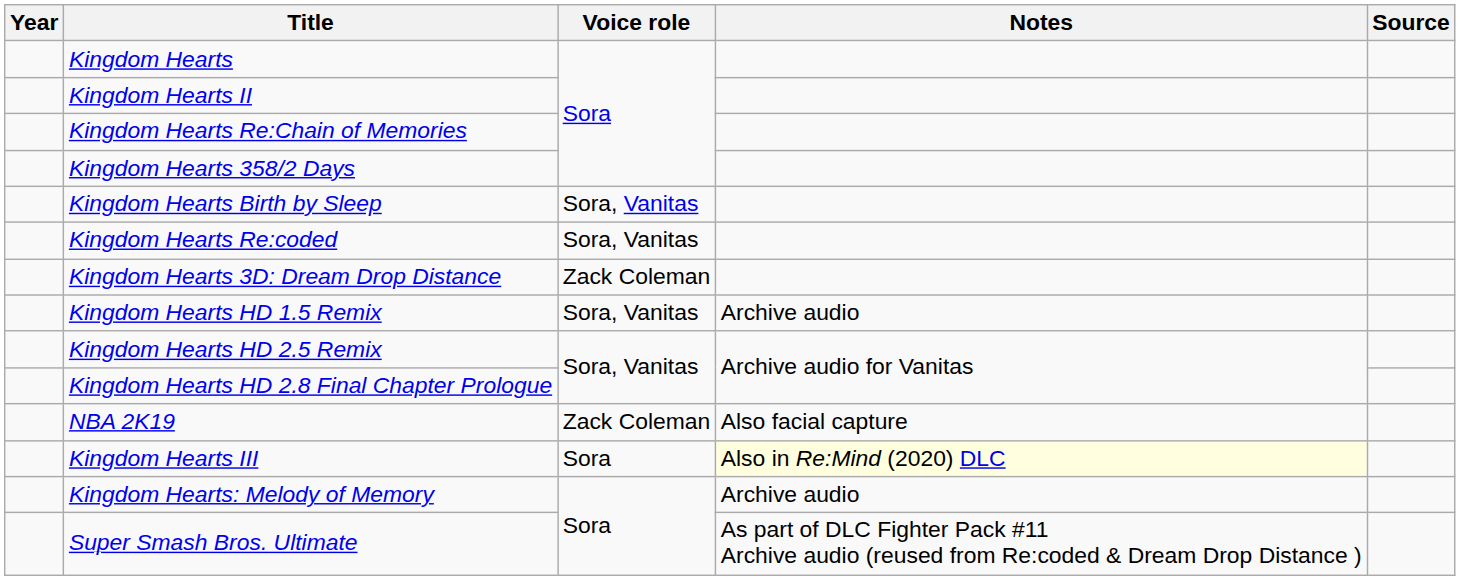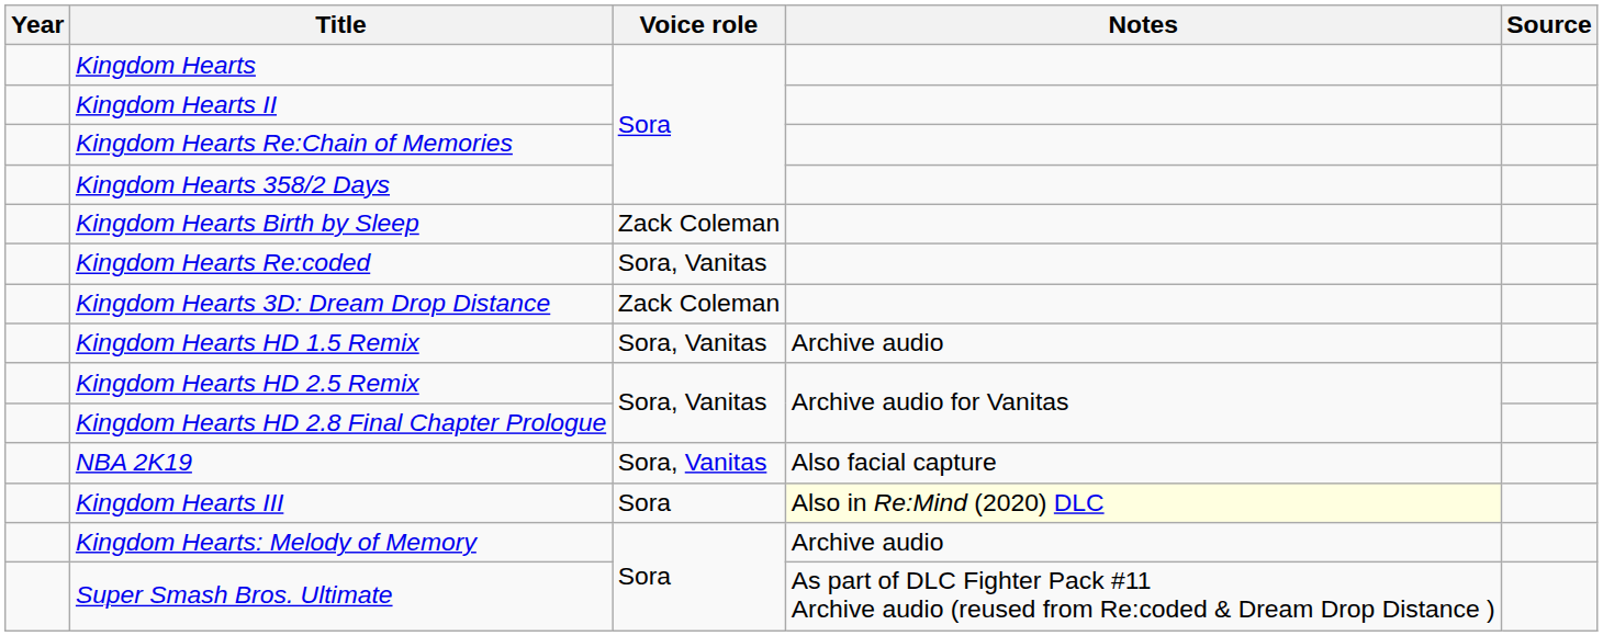 <table class="wikitable sortable plainrowheaders">
 <tr>
 <th>Year</th>
 <th>Title</th>
 <th>Voice role</th>
 <th class="unsortable">Notes</th>
 <th class="unsortable">Source</th>
 </tr>
 <tr>
 <td></td>
 <td><em><a href='#'>Kingdom Hearts</a></em></td>
 <td rowspan=4><a href='#'>Sora</a></td>
 <td></td>
 <td></td>
 </tr>
 <tr>
 <td></td>
 <td><em><a href='#'>Kingdom Hearts II</a></em></td>
 <td></td>
 <td></td>
 </tr>
 <tr>
 <td></td>
 <td><em><a href='#'>Kingdom Hearts Re:Chain of Memories</a></em></td>
 <td></td>
 <td></td>
 </tr>
 <tr>
 <td></td>
 <td><em><a href='#'>Kingdom Hearts 358/2 Days</a></em></td>
 <td></td>
 <td></td>
 </tr>
 <tr>
 <td></td>
 <td><em><a href='#'>Kingdom Hearts Birth by Sleep</a></em></td>
-<td>Sora, <a href='#'>Vanitas</a></td>
+<td>Zack Coleman</td>
 <td></td>
 <td></td>
 </tr>
 <tr>
 <td></td>
 <td><em><a href='#'>Kingdom Hearts Re:coded</a></em></td>
 <td>Sora, Vanitas</td>
 <td></td>
 <td></td>
 </tr>
 <tr>
 <td></td>
 <td><em><a href='#'>Kingdom Hearts 3D: Dream Drop Distance</a></em></td>
 <td>Zack Coleman</td>
 <td></td>
 <td></td>
 </tr>
 <tr>
 <td></td>
 <td><em><a href='#'>Kingdom Hearts HD 1.5 Remix</a></em></td>
 <td>Sora, Vanitas</td>
 <td>Archive audio</td>
 <td></td>
 </tr>
 <tr>
 <td></td>
 <td><em><a href='#'>Kingdom Hearts HD 2.5 Remix</a></em></td>
 <td rowspan=2>Sora, Vanitas</td>
 <td rowspan=2>Archive audio for Vanitas</td>
 <td></td>
 </tr>
 <tr>
 <td></td>
 <td><em><a href='#'>Kingdom Hearts HD 2.8 Final Chapter Prologue</a></em></td>
 <td></td>
 </tr>
 <tr>
 <td></td>
 <td><em><a href='#'>NBA 2K19</a></em></td>
-<td>Zack Coleman</td>
+<td>Sora, <a href='#'>Vanitas</a></td>
 <td>Also facial capture</td>
 <td></td>
 </tr>
 <tr>
 <td></td>
 <td><em><a href='#'>Kingdom Hearts III</a></em></td>
 <td>Sora</td>
 <td style="background: lightyellow;">Also in <em>Re:Mind</em> (2020) <a href='#'>DLC</a></td>
 <td></td>
 </tr>
 <tr>
 <td></td>
 <td><em><a href='#'>Kingdom Hearts: Melody of Memory</a></em></td>
 <td rowspan=2>Sora</td>
 <td>Archive audio</td>
 <td></td>
 </tr>
 <tr>
 <td></td>
 <td><em><a href='#'>Super Smash Bros. Ultimate</a></em></td>
 <td>As part of DLC Fighter Pack #11<br>Archive audio (reused from Re:coded & Dream Drop Distance )</td>
 <td></td>
 </tr>
 </table>
